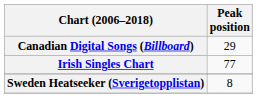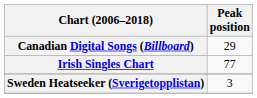 <table class="wikitable sortable plainrowheaders" style="text-align:center;">
 <tr>
 <th scope="col">Chart (2006–2018)</th>
 <th scope="col">Peak<br>position</th>
 </tr>
 <tr>
 <th scope="row">Canadian <a href='#'>Digital Songs</a> (<em><a href='#'>Billboard</a></em>)</th>
 <td>29</td>
 </tr>
 <tr>
 <th scope="row"><a href='#'>Irish Singles Chart</a></th>
 <td>77</td>
 </tr>
 <tr>
 </tr>
 <tr>
 <th scope="row">Sweden Heatseeker (<a href='#'>Sverigetopplistan</a>)</th>
-<td>8</td>
+<td>3</td>
 </tr>
 <tr>
 </tr>
 <tr>
 </tr>
 </table>
